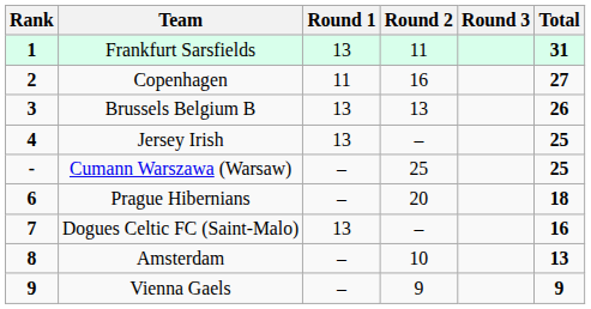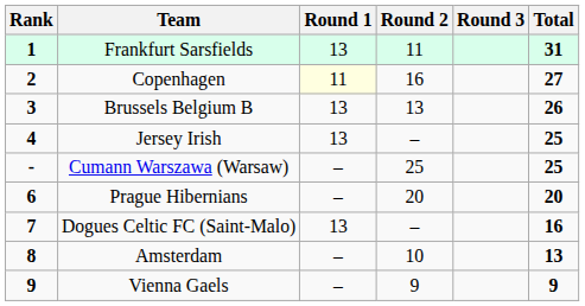 <table class="wikitable">
 <tr style="background:silver"!>
 <th>Rank</th>
 <th>Team</th>
 <th>Round 1</th>
 <th>Round 2</th>
 <th>Round 3</th>
 <th>Total</th>
 </tr>
 <tr bgcolor=#d8ffeb align="center">
 <td><strong>1</strong></td>
 <td>Frankfurt Sarsfields</td>
 <td>13</td>
 <td>11</td>
 <td></td>
 <td><strong>31</strong></td>
 </tr>
 <tr align="center">
 <td><strong>2</strong></td>
 <td>Copenhagen</td>
-<td>11</td>
+<td style="background: lightyellow;">11</td>
 <td>16</td>
 <td></td>
 <td><strong>27</strong></td>
 </tr>
 <tr align="center">
 <td><strong>3</strong></td>
 <td>Brussels Belgium B</td>
 <td>13</td>
 <td>13</td>
 <td></td>
 <td><strong>26</strong></td>
 </tr>
 <tr align="center">
 <td><strong>4</strong></td>
 <td>Jersey Irish</td>
 <td>13</td>
 <td>–</td>
 <td></td>
 <td><strong>25</strong></td>
 </tr>
 <tr align="center">
 <td><strong>-</strong></td>
 <td><a href='#'>Cumann Warszawa</a> (Warsaw)</td>
 <td>–</td>
 <td>25</td>
 <td></td>
 <td><strong>25</strong></td>
 </tr>
 <tr align="center">
 <td><strong>6</strong></td>
 <td>Prague Hibernians</td>
 <td>–</td>
 <td>20</td>
 <td></td>
-<td><strong>18</strong></td>
+<td><strong>20</strong></td>
 </tr>
 <tr align="center">
 <td><strong>7</strong></td>
 <td>Dogues Celtic FC (Saint-Malo)</td>
 <td>13</td>
 <td>–</td>
 <td></td>
 <td><strong>16</strong></td>
 </tr>
 <tr align="center">
 <td><strong>8</strong></td>
 <td>Amsterdam</td>
 <td>–</td>
 <td>10</td>
 <td></td>
 <td><strong>13</strong></td>
 </tr>
 <tr align="center">
 <td><strong>9</strong></td>
 <td>Vienna Gaels</td>
 <td>–</td>
 <td>9</td>
 <td></td>
 <td><strong>9</strong></td>
 </tr>
 </table>
